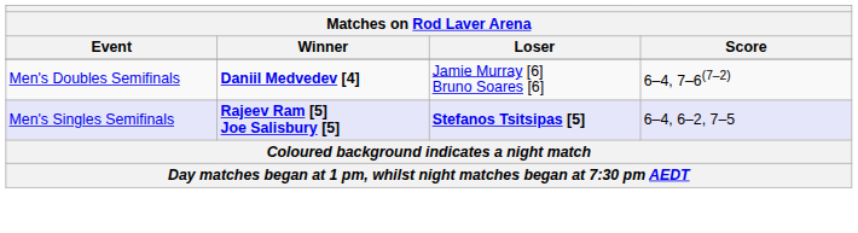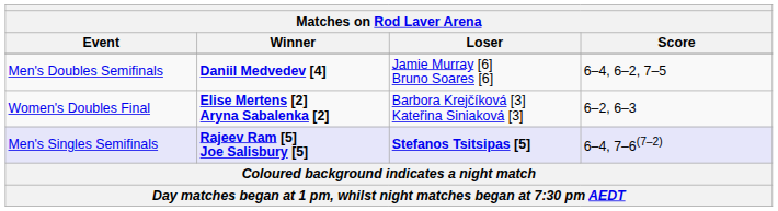 <table class="wikitable collapsible uncollapsed" style="margin:auto;">
 <tr>
 <th colspan=4></th>
 </tr>
 <tr>
 <th colspan=4><strong>Matches on <a href='#'>Rod Laver Arena</a></strong></th>
 </tr>
 <tr>
 <th style="width:220px;">Event</th>
 <th style="width:220px;">Winner</th>
 <th style="width:220px;">Loser</th>
 <th style="width:220px;">Score</th>
 </tr>
 <tr>
 </tr>
 <tr>
 <td><a href='#'>Men's Doubles Semifinals</a></td>
 <td> <strong><a href='#'>Daniil Medvedev</a> [4]</strong></td>
 <td> <a href='#'>Jamie Murray</a> [6] <br>  <a href='#'>Bruno Soares</a> [6]</td>
-<td>6–4, 7–6<sup>(7–2)</sup></td>
+<td>6–4, 6–2, 7–5</td>
+</tr>
+<tr>
+<td><a href='#'>Women's Doubles Final</a></td>
+<td> <strong><a href='#'>Elise Mertens</a> [2] <br>  <a href='#'>Aryna Sabalenka</a> [2]</strong></td>
+<td> <a href='#'>Barbora Krejčíková</a> [3] <br>  <a href='#'>Kateřina Siniaková</a> [3]</td>
+<td>6–2, 6–3</td>
 </tr>
 <tr bgcolor=lavender>
 <td><a href='#'>Men's Singles Semifinals</a></td>
 <td> <strong><a href='#'>Rajeev Ram</a> [5] <br>  <a href='#'>Joe Salisbury</a> [5]</strong></td>
 <td><strong> <a href='#'>Stefanos Tsitsipas</a> [5]</strong></td>
-<td>6–4, 6–2, 7–5</td>
+<td>6–4, 7–6<sup>(7–2)</sup></td>
 </tr>
 <tr>
 <th colspan=4><em>Coloured background indicates a night match</em></th>
 </tr>
 <tr>
 <th colspan=4><em>Day matches began at 1 pm, whilst night matches began at 7:30 pm <a href='#'>AEDT</a></em></th>
 </tr>
 </table>
